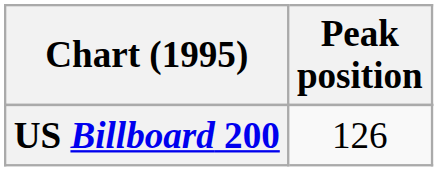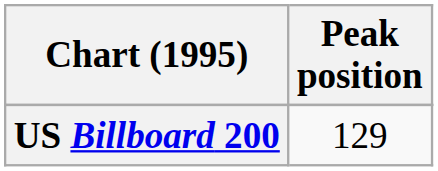 <table class="wikitable sortable plainrowheaders">
 <tr>
 <th scope="col">Chart (1995)</th>
 <th scope="col">Peak<br>position</th>
 </tr>
 <tr>
 </tr>
 <tr>
 </tr>
 <tr>
 </tr>
 <tr>
 </tr>
 <tr>
 </tr>
 <tr>
 </tr>
 <tr>
 <th scope="row">US <a href='#'><em>Billboard</em> 200</a></th>
-<td align="center">126</td>
+<td align="center">129</td>
 </tr>
 </table>
